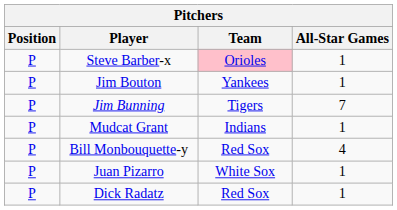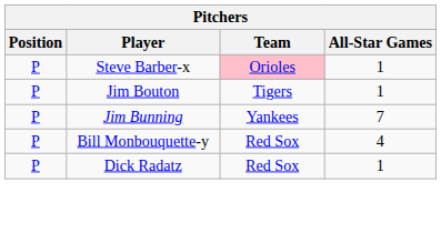 <table class="wikitable" style="font-size: 100%; text-align:center;">
 <tr>
 <th colspan="4">Pitchers</th>
 </tr>
 <tr>
 <th>Position</th>
 <th width="150">Player</th>
 <th width="100">Team</th>
 <th>All-Star Games</th>
 </tr>
 <tr>
 <td><a href='#'>P</a></td>
 <td><a href='#'>Steve Barber</a>-x</td>
 <td style="background: pink;"><a href='#'>Orioles</a></td>
 <td>1</td>
 </tr>
 <tr>
 <td><a href='#'>P</a></td>
 <td><a href='#'>Jim Bouton</a></td>
-<td><a href='#'>Yankees</a></td>
+<td><a href='#'>Tigers</a></td>
 <td>1</td>
 </tr>
 <tr>
 <td><a href='#'>P</a></td>
 <td><em><a href='#'>Jim Bunning</a></em></td>
-<td><a href='#'>Tigers</a></td>
+<td><a href='#'>Yankees</a></td>
 <td>7</td>
-</tr>
-<tr>
-<td><a href='#'>P</a></td>
-<td><a href='#'>Mudcat Grant</a></td>
-<td><a href='#'>Indians</a></td>
-<td>1</td>
 </tr>
 <tr>
 <td><a href='#'>P</a></td>
 <td><a href='#'>Bill Monbouquette</a>-y</td>
 <td><a href='#'>Red Sox</a></td>
 <td>4</td>
 </tr>
 <tr>
 <td><a href='#'>P</a></td>
-<td><a href='#'>Juan Pizarro</a></td>
-<td><a href='#'>White Sox</a></td>
-<td>1</td>
-</tr>
-<tr>
-<td><a href='#'>P</a></td>
 <td><a href='#'>Dick Radatz</a></td>
 <td><a href='#'>Red Sox</a></td>
 <td>1</td>
 </tr>
 </table>
